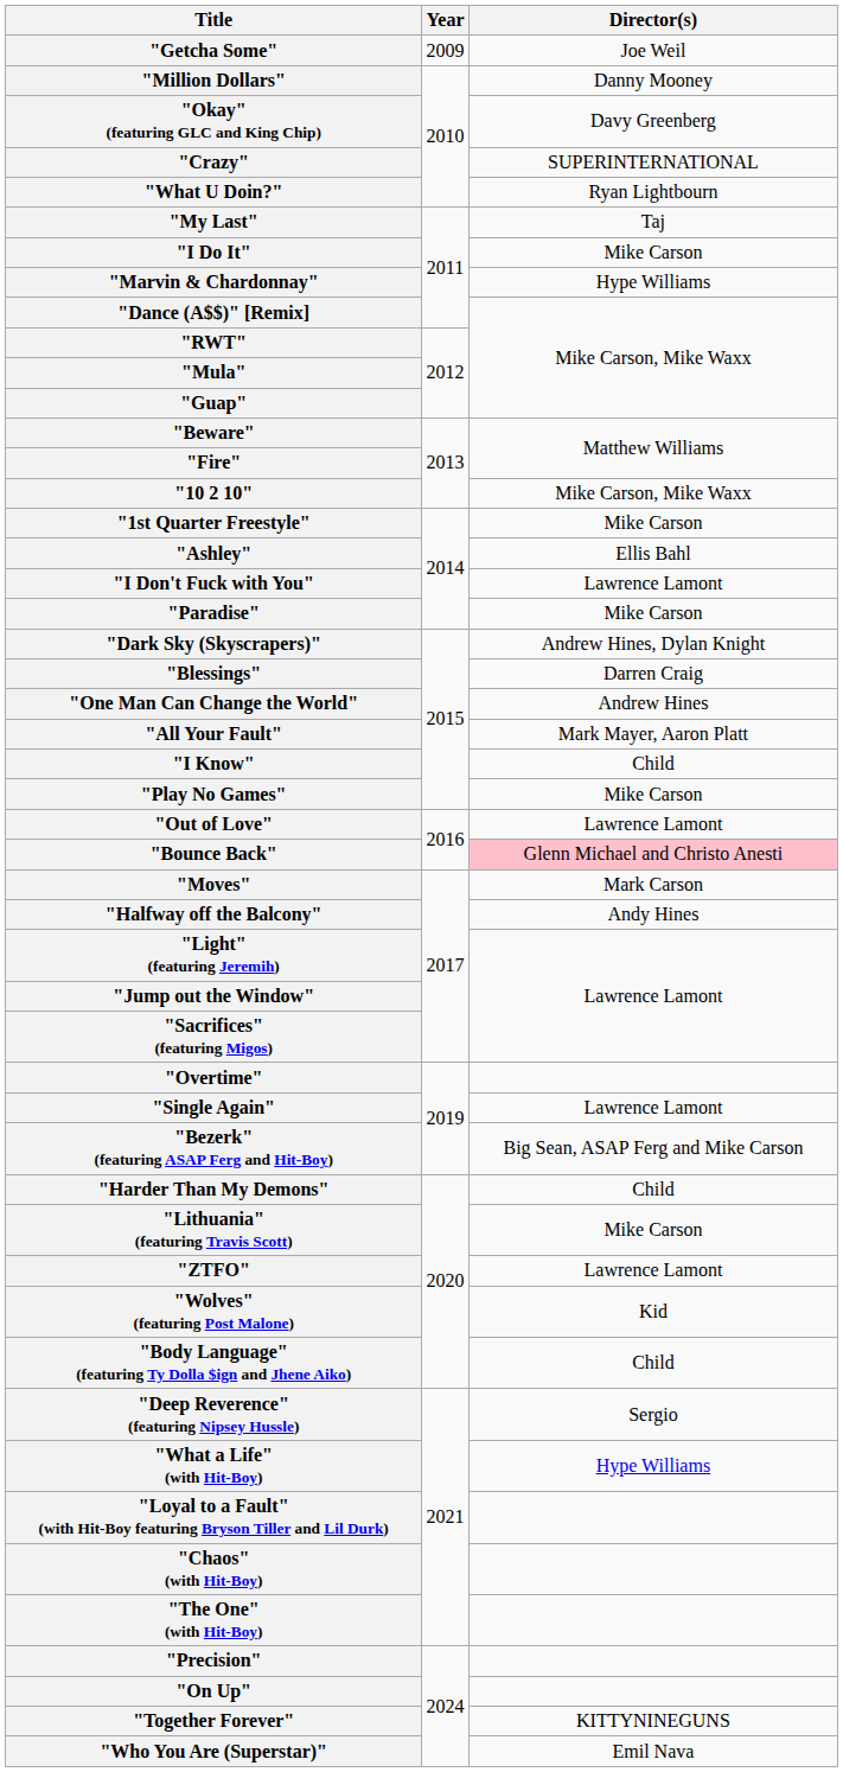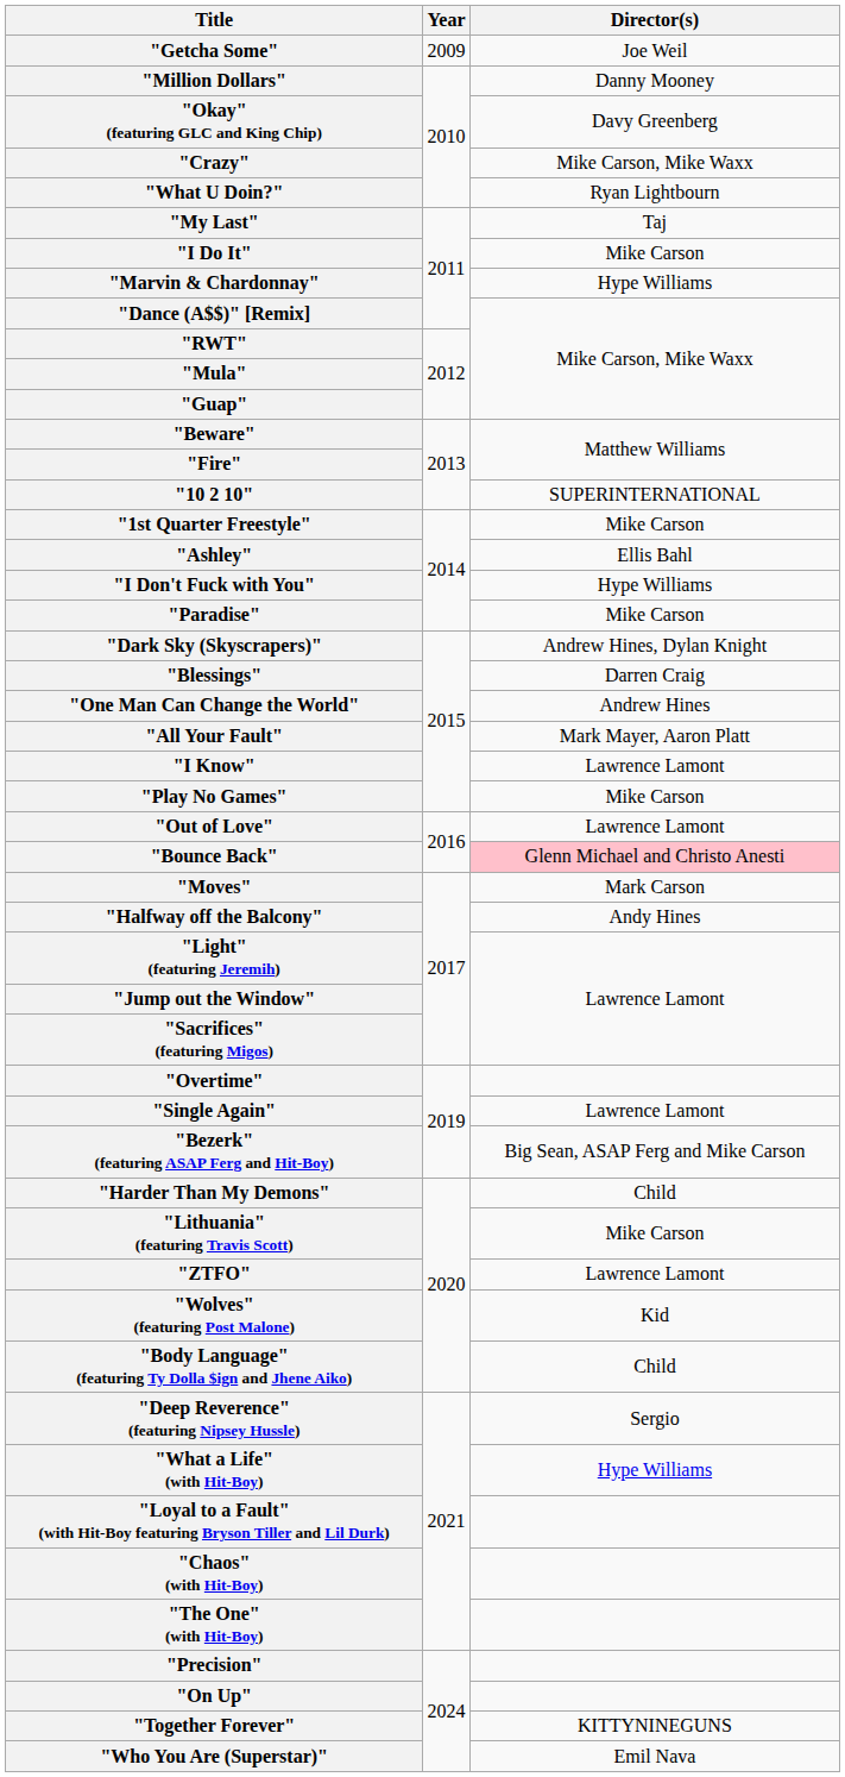 <table class="wikitable plainrowheaders" style="text-align:center;">
 <tr>
 <th scope="col" style="width:21.5em;">Title</th>
 <th scope="col">Year</th>
 <th scope="col" style="width:19em;">Director(s)</th>
 </tr>
 <tr>
 <th scope="row">"Getcha Some"</th>
 <td>2009</td>
 <td>Joe Weil</td>
 </tr>
 <tr>
 <th scope="row">"Million Dollars"</th>
 <td rowspan="4">2010</td>
 <td>Danny Mooney</td>
 </tr>
 <tr>
 <th scope="row">"Okay"<br><small>(featuring GLC and King Chip)</small></th>
 <td>Davy Greenberg</td>
 </tr>
 <tr>
 <th scope="row">"Crazy"</th>
-<td>SUPERINTERNATIONAL</td>
+<td>Mike Carson, Mike Waxx</td>
 </tr>
 <tr>
 <th scope="row">"What U Doin?"</th>
 <td>Ryan Lightbourn</td>
 </tr>
 <tr>
 <th scope="row">"My Last"<br></th>
 <td rowspan="4">2011</td>
 <td>Taj</td>
 </tr>
 <tr>
 <th scope="row">"I Do It"</th>
 <td>Mike Carson</td>
 </tr>
 <tr>
 <th scope="row">"Marvin & Chardonnay"<br></th>
 <td>Hype Williams</td>
 </tr>
 <tr>
 <th scope="row">"Dance (A$$)" [Remix]<br></th>
 <td rowspan="4">Mike Carson, Mike Waxx</td>
 </tr>
 <tr>
 <th scope="row">"RWT"</th>
 <td rowspan="3">2012</td>
 </tr>
 <tr>
 <th scope="row">"Mula"<br></th>
 </tr>
 <tr>
 <th scope="row">"Guap"</th>
 </tr>
 <tr>
 <th scope="row">"Beware"<br></th>
 <td rowspan="3">2013</td>
 <td rowspan="2">Matthew Williams</td>
 </tr>
 <tr>
 <th scope="row">"Fire"</th>
 </tr>
 <tr>
 <th scope="row">"10 2 10"</th>
-<td>Mike Carson, Mike Waxx</td>
+<td>SUPERINTERNATIONAL</td>
 </tr>
 <tr>
 <th scope="row">"1st Quarter Freestyle"</th>
 <td rowspan="4">2014</td>
 <td>Mike Carson</td>
 </tr>
 <tr>
 <th scope="row">"Ashley"<br></th>
 <td>Ellis Bahl</td>
 </tr>
 <tr>
 <th scope="row">"I Don't Fuck with You"<br></th>
-<td>Lawrence Lamont</td>
+<td>Hype Williams</td>
 </tr>
 <tr>
 <th scope="row">"Paradise"</th>
 <td>Mike Carson</td>
 </tr>
 <tr>
 <th scope="row">"Dark Sky (Skyscrapers)"</th>
 <td rowspan="6">2015</td>
 <td>Andrew Hines, Dylan Knight</td>
 </tr>
 <tr>
 <th scope="row">"Blessings"<br></th>
 <td>Darren Craig</td>
 </tr>
 <tr>
 <th scope="row">"One Man Can Change the World"<br></th>
 <td>Andrew Hines</td>
 </tr>
 <tr>
 <th scope="row">"All Your Fault"<br></th>
 <td>Mark Mayer, Aaron Platt</td>
 </tr>
 <tr>
 <th scope="row">"I Know"<br></th>
-<td>Child</td>
+<td>Lawrence Lamont</td>
 </tr>
 <tr>
 <th scope="row">"Play No Games"<br></th>
 <td>Mike Carson</td>
 </tr>
 <tr>
 <th scope="row">"Out of Love"<br></th>
 <td rowspan="2">2016</td>
 <td>Lawrence Lamont</td>
 </tr>
 <tr>
 <th scope="row">"Bounce Back"</th>
 <td style="background: pink;">Glenn Michael and Christo Anesti</td>
 </tr>
 <tr>
 <th scope="row">"Moves"</th>
 <td rowspan="5">2017</td>
 <td>Mark Carson</td>
 </tr>
 <tr>
 <th scope="row">"Halfway off the Balcony"</th>
 <td>Andy Hines</td>
 </tr>
 <tr>
 <th scope="row">"Light"<br><small>(featuring <a href='#'>Jeremih</a>)</small></th>
 <td rowspan="3">Lawrence Lamont</td>
 </tr>
 <tr>
 <th scope="row">"Jump out the Window"</th>
 </tr>
 <tr>
 <th scope="row">"Sacrifices"<em><br></em><small>(featuring <a href='#'>Migos</a>)</small></th>
 </tr>
 <tr>
 <th scope="row">"Overtime"</th>
 <td rowspan="3">2019</td>
 <td></td>
 </tr>
 <tr>
 <th scope="row">"Single Again"</th>
 <td>Lawrence Lamont</td>
 </tr>
 <tr>
 <th scope="row">"Bezerk"<br><small>(featuring <a href='#'>ASAP Ferg</a> and <a href='#'>Hit-Boy</a>)</small></th>
 <td>Big Sean, ASAP Ferg and Mike Carson</td>
 </tr>
 <tr>
 <th scope="row">"Harder Than My Demons"</th>
 <td rowspan="5">2020</td>
 <td>Child</td>
 </tr>
 <tr>
 <th scope="row">"Lithuania"<br><small>(featuring <a href='#'>Travis Scott</a>)</small></th>
 <td>Mike Carson</td>
 </tr>
 <tr>
 <th scope="row">"ZTFO"</th>
 <td>Lawrence Lamont</td>
 </tr>
 <tr>
 <th scope="row">"Wolves"<br><small>(featuring <a href='#'>Post Malone</a>)</small></th>
 <td>Kid</td>
 </tr>
 <tr>
 <th scope="row">"Body Language"<br><small>(featuring <a href='#'>Ty Dolla $ign</a> and <a href='#'>Jhene Aiko</a>)</small></th>
 <td>Child</td>
 </tr>
 <tr>
 <th scope="row">"Deep Reverence" <br><small>(featuring <a href='#'>Nipsey Hussle</a>)</small></th>
 <td rowspan="5">2021</td>
 <td>Sergio</td>
 </tr>
 <tr>
 <th scope="row">"What a Life"<br><small>(with <a href='#'>Hit-Boy</a>)</small></th>
 <td><a href='#'>Hype Williams</a></td>
 </tr>
 <tr>
 <th scope="row">"Loyal to a Fault"<br><small>(with Hit-Boy featuring <a href='#'>Bryson Tiller</a> and <a href='#'>Lil Durk</a>)</small></th>
 <td></td>
 </tr>
 <tr>
 <th>"Chaos"<br><small>(with <a href='#'>Hit-Boy</a>)</small></th>
 <td></td>
 </tr>
 <tr>
 <th>"The One"<br><small>(with <a href='#'>Hit-Boy</a>)</small></th>
 <td></td>
 </tr>
 <tr>
 <th>"Precision"</th>
 <td rowspan="4">2024</td>
 <td></td>
 </tr>
 <tr>
 <th>"On Up"</th>
 <td></td>
 </tr>
 <tr>
 <th>"Together Forever"</th>
 <td>KITTYNINEGUNS</td>
 </tr>
 <tr>
 <th>"Who You Are (Superstar)"</th>
 <td>Emil Nava</td>
 </tr>
 </table>
